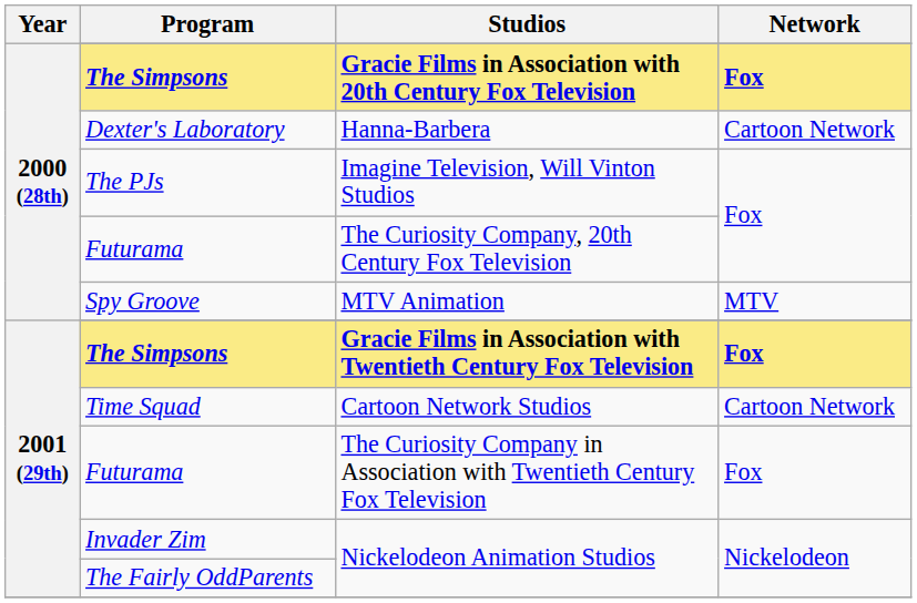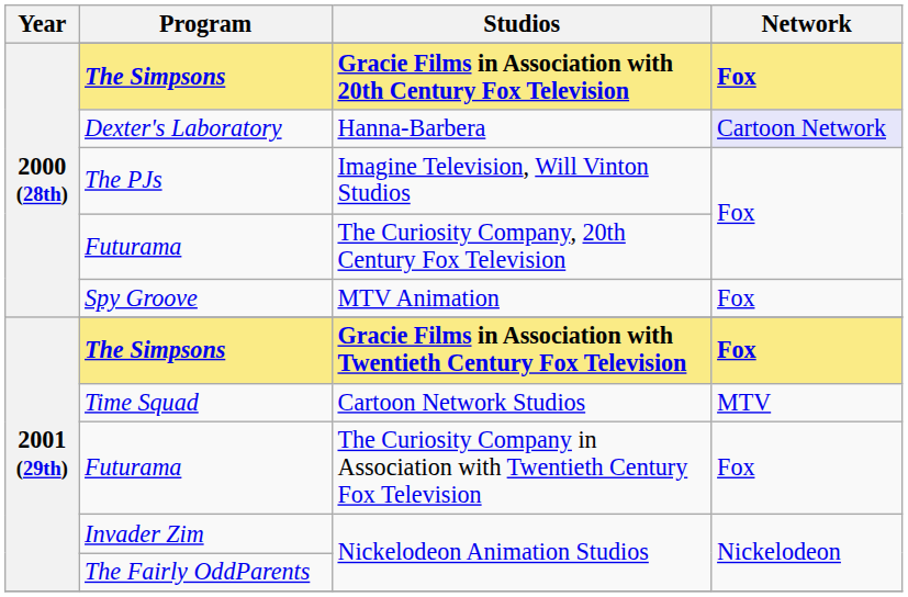 <table class="wikitable" style="width:95%;">
 <tr>
 <th style="width:3%;">Year</th>
 <th style="width:20%;">Program</th>
 <th style="width:30%;">Studios</th>
 <th style="width:15%;">Network</th>
 </tr>
 <tr>
 <th rowspan="6" style="text-align:center;">2000 <br><small>(<a href='#'>28th</a>)</small><br></th>
 </tr>
 <tr style="background:#FAEB86">
 <td><strong><em><a href='#'>The Simpsons</a></em></strong></td>
 <td><strong><a href='#'>Gracie Films</a> in Association with <a href='#'>20th Century Fox Television</a></strong></td>
 <td><strong><a href='#'>Fox</a></strong></td>
 </tr>
 <tr>
 <td><em><a href='#'>Dexter's Laboratory</a></em></td>
 <td><a href='#'>Hanna-Barbera</a></td>
-<td><a href='#'>Cartoon Network</a></td>
+<td style="background: lavender;"><a href='#'>Cartoon Network</a></td>
 </tr>
 <tr>
 <td><em><a href='#'>The PJs</a></em></td>
 <td><a href='#'>Imagine Television</a>, <a href='#'>Will Vinton Studios</a></td>
 <td rowspan="2"><a href='#'>Fox</a></td>
 </tr>
 <tr>
 <td><em><a href='#'>Futurama</a></em></td>
 <td><a href='#'>The Curiosity Company</a>, <a href='#'>20th Century Fox Television</a></td>
 </tr>
 <tr>
 <td><em><a href='#'>Spy Groove</a></em></td>
 <td><a href='#'>MTV Animation</a></td>
-<td><a href='#'>MTV</a></td>
+<td><a href='#'>Fox</a></td>
 </tr>
 <tr>
 <th rowspan="6" style="text-align:center;">2001 <br><small>(<a href='#'>29th</a>)</small><br></th>
 </tr>
 <tr style="background:#FAEB86">
 <td><strong><em><a href='#'>The Simpsons</a></em></strong></td>
 <td><strong><a href='#'>Gracie Films</a> in Association with <a href='#'>Twentieth Century Fox Television</a></strong></td>
 <td><strong><a href='#'>Fox</a></strong></td>
 </tr>
 <tr>
 <td><em><a href='#'>Time Squad</a></em></td>
 <td><a href='#'>Cartoon Network Studios</a></td>
-<td><a href='#'>Cartoon Network</a></td>
+<td><a href='#'>MTV</a></td>
 </tr>
 <tr>
 <td><em><a href='#'>Futurama</a></em></td>
 <td><a href='#'>The Curiosity Company</a> in Association with <a href='#'>Twentieth Century Fox Television</a></td>
 <td><a href='#'>Fox</a></td>
 </tr>
 <tr>
 <td><em><a href='#'>Invader Zim</a></em></td>
 <td rowspan="2"><a href='#'>Nickelodeon Animation Studios</a></td>
 <td rowspan="2"><a href='#'>Nickelodeon</a></td>
 </tr>
 <tr>
 <td><em><a href='#'>The Fairly OddParents</a></em></td>
 </tr>
 <tr>
 </tr>
 </table>
